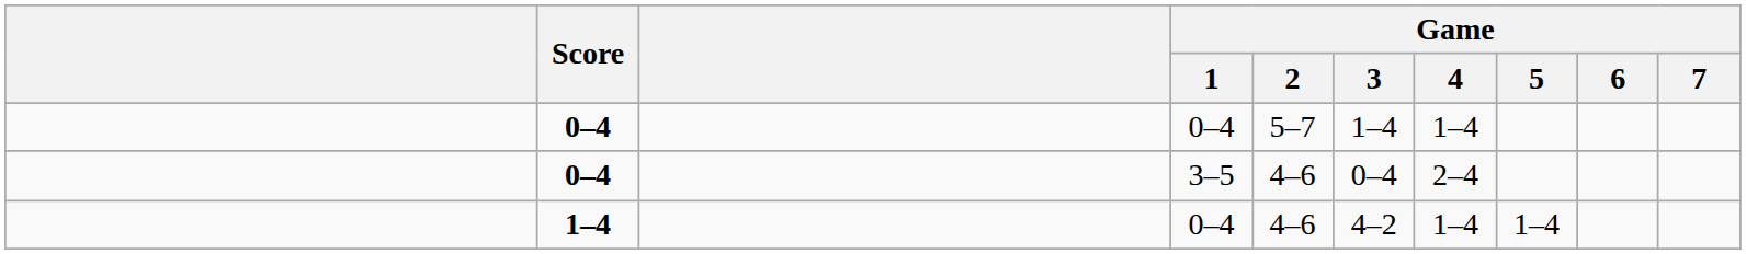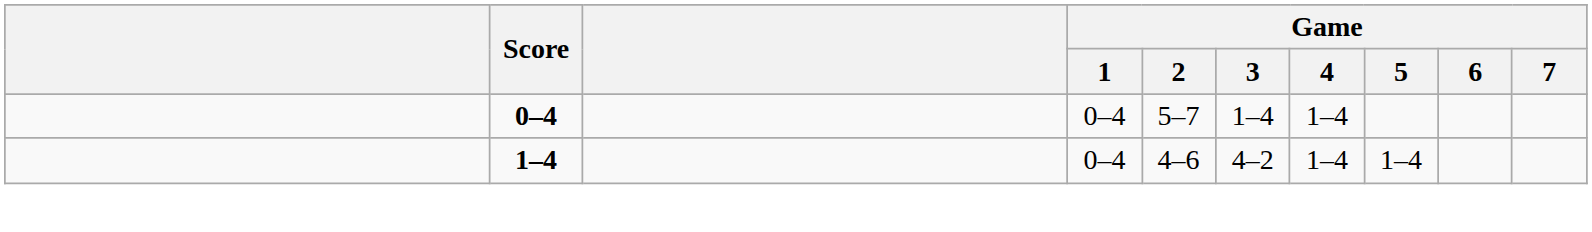 <table class="wikitable" style="text-align: center;">
 <tr>
 <th rowspan=2 align="right" width="270"></th>
 <th rowspan=2 width="45">Score</th>
 <th rowspan=2 align="left" width="270"></th>
 <th colspan=7>Game</th>
 </tr>
 <tr>
 <th width="35">1</th>
 <th width="35">2</th>
 <th width="35">3</th>
 <th width="35">4</th>
 <th width="35">5</th>
 <th width="35">6</th>
 <th width="35">7</th>
 </tr>
 <tr>
 <td align=left></td>
 <td align=center><strong>0–4</strong></td>
 <td align=left><strong></strong></td>
 <td>0–4</td>
 <td>5–7</td>
 <td>1–4</td>
 <td>1–4</td>
 <td></td>
 <td></td>
 <td></td>
 </tr>
 <tr>
 <td align=left></td>
-<td align=center><strong>0–4</strong></td>
-<td align=left><strong></strong></td>
-<td>3–5</td>
-<td>4–6</td>
-<td>0–4</td>
-<td>2–4</td>
-<td></td>
-<td></td>
-<td></td>
-</tr>
-<tr>
-<td align=left></td>
 <td align=center><strong>1–4</strong></td>
 <td align=left><strong></strong></td>
 <td>0–4</td>
 <td>4–6</td>
 <td>4–2</td>
 <td>1–4</td>
 <td>1–4</td>
 <td></td>
 <td></td>
 </tr>
 </table>
